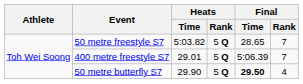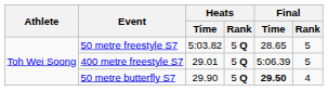 <table class=wikitable style="font-size:95%">
 <tr>
 <th rowspan="2">Athlete</th>
 <th rowspan="2">Event</th>
 <th colspan="2">Heats</th>
 <th colspan="2">Final</th>
 </tr>
 <tr>
 <th>Time</th>
 <th>Rank</th>
 <th>Time</th>
 <th>Rank</th>
 </tr>
 <tr align=center>
 <td align=left rowspan="3"><a href='#'>Toh Wei Soong</a></td>
 <td align=left><a href='#'>50 metre freestyle S7</a></td>
 <td>5:03.82</td>
 <td>5 <strong>Q</strong></td>
 <td>28.65</td>
-<td>7</td>
+<td>5</td>
 </tr>
 <tr align=center>
 <td align=left><a href='#'>400 metre freestyle S7</a></td>
 <td>29.01</td>
 <td>5 <strong>Q</strong></td>
 <td>5:06.39</td>
-<td>7</td>
+<td>5</td>
 </tr>
 <tr align=center>
 <td align=left><a href='#'>50 metre butterfly S7</a></td>
 <td>29.90</td>
 <td>5 <strong>Q</strong></td>
 <td><strong>29.50</strong></td>
 <td>4</td>
 </tr>
 </table>
